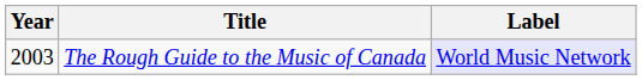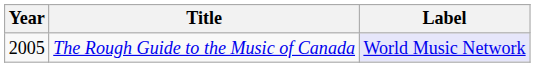 <table class="wikitable">
 <tr>
 <th rowspan="1">Year</th>
 <th rowspan="1">Title</th>
 <th rowspan="1">Label</th>
 </tr>
 <tr>
-<td align="center">2003</td>
+<td align="center">2005</td>
 <td align="left"><em><a href='#'>The Rough Guide to the Music of Canada</a></em></td>
 <td align="left" style="background: lavender;"><a href='#'>World Music Network</a></td>
 </tr>
 </table>
